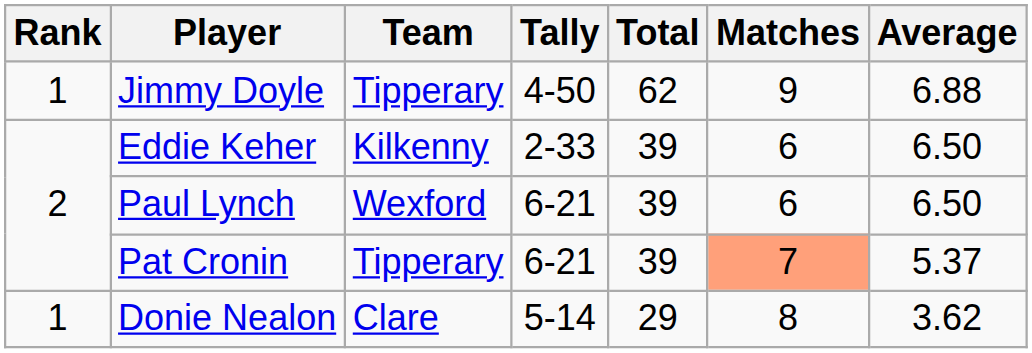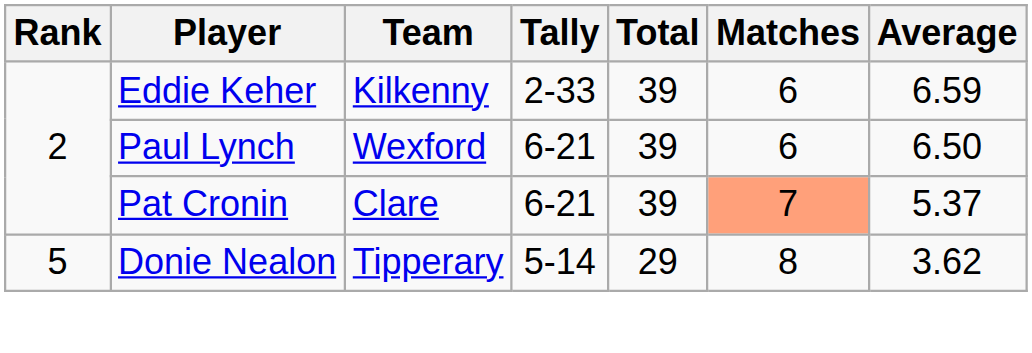 <table class="wikitable">
 <tr>
 <th>Rank</th>
 <th>Player</th>
 <th>Team</th>
 <th>Tally</th>
 <th>Total</th>
 <th>Matches</th>
 <th>Average</th>
 </tr>
 <tr>
-<td rowspan=1 align=center>1</td>
-<td><a href='#'>Jimmy Doyle</a></td>
-<td><a href='#'>Tipperary</a></td>
-<td align=center>4-50</td>
-<td align=center>62</td>
-<td align=center>9</td>
-<td align=center>6.88</td>
-</tr>
-<tr>
 <td rowspan=3 align=center>2</td>
 <td><a href='#'>Eddie Keher</a></td>
 <td><a href='#'>Kilkenny</a></td>
 <td align=center>2-33</td>
 <td align=center>39</td>
 <td align=center>6</td>
-<td align=center>6.50</td>
+<td align=center>6.59</td>
 </tr>
 <tr>
 <td><a href='#'>Paul Lynch</a></td>
 <td><a href='#'>Wexford</a></td>
 <td align=center>6-21</td>
 <td align=center>39</td>
 <td align=center>6</td>
 <td align=center>6.50</td>
 </tr>
 <tr>
 <td><a href='#'>Pat Cronin</a></td>
-<td><a href='#'>Tipperary</a></td>
+<td><a href='#'>Clare</a></td>
 <td align=center>6-21</td>
 <td align=center>39</td>
 <td align=center style="background: lightsalmon;">7</td>
 <td align=center>5.37</td>
 </tr>
 <tr>
-<td rowspan=1 align=center>1</td>
+<td rowspan=1 align=center>5</td>
 <td><a href='#'>Donie Nealon</a></td>
-<td><a href='#'>Clare</a></td>
+<td><a href='#'>Tipperary</a></td>
 <td align=center>5-14</td>
 <td align=center>29</td>
 <td align=center>8</td>
 <td align=center>3.62</td>
 </tr>
 </table>
